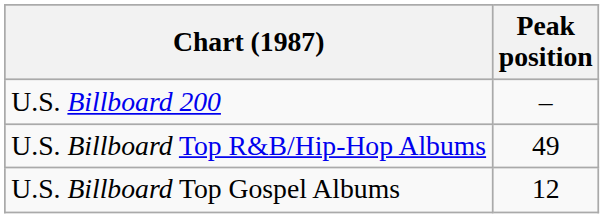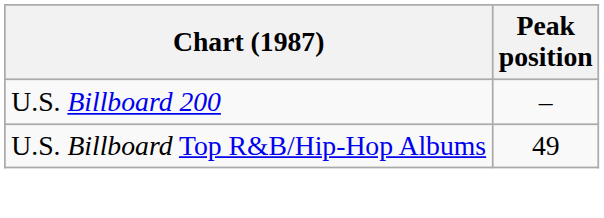 <table class="wikitable">
 <tr>
 <th align="center">Chart (1987)</th>
 <th align="center">Peak<br>position</th>
 </tr>
 <tr>
 <td align="left">U.S. <em><a href='#'>Billboard 200</a></em></td>
 <td align="center">–</td>
 </tr>
 <tr>
 <td align="left">U.S. <em>Billboard</em> <a href='#'>Top R&B/Hip-Hop Albums</a></td>
 <td align="center">49</td>
 </tr>
-<tr>
-<td align="left">U.S. <em>Billboard</em> Top Gospel Albums</td>
-<td align="center">12</td>
-</tr>
 </table>
